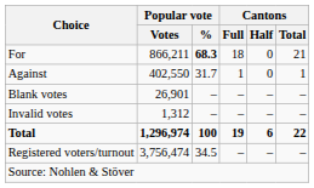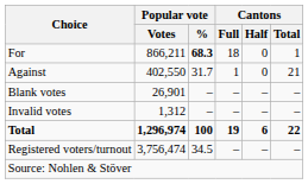 <table class=wikitable style=text-align:right>
 <tr>
 <th rowspan=2>Choice</th>
 <th colspan=2>Popular vote</th>
 <th colspan=3>Cantons</th>
 </tr>
 <tr>
 <th>Votes</th>
 <th>%</th>
 <th>Full</th>
 <th>Half</th>
 <th>Total</th>
 </tr>
 <tr>
 <td align=left>For</td>
 <td>866,211</td>
 <td><strong>68.3</strong></td>
 <td>18</td>
 <td>0</td>
-<td>21</td>
+<td>1</td>
 </tr>
 <tr>
 <td align=left>Against</td>
 <td>402,550</td>
 <td>31.7</td>
 <td>1</td>
 <td>0</td>
-<td>1</td>
+<td>21</td>
 </tr>
 <tr>
 <td align=left>Blank votes</td>
 <td>26,901</td>
 <td>–</td>
 <td>–</td>
 <td>–</td>
 <td>–</td>
 </tr>
 <tr>
 <td align=left>Invalid votes</td>
 <td>1,312</td>
 <td>–</td>
 <td>–</td>
 <td>–</td>
 <td>–</td>
 </tr>
 <tr>
 <td align=left><strong>Total</strong></td>
 <td><strong>1,296,974</strong></td>
 <td><strong>100</strong></td>
 <td><strong>19</strong></td>
 <td><strong>6</strong></td>
 <td><strong>22</strong></td>
 </tr>
 <tr>
 <td align=left>Registered voters/turnout</td>
 <td>3,756,474</td>
 <td>34.5</td>
 <td>–</td>
 <td>–</td>
 <td>–</td>
 </tr>
 <tr>
 <td align=left colspan=11>Source: Nohlen & Stöver</td>
 </tr>
 </table>
